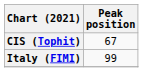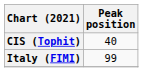 <table class="wikitable sortable plainrowheaders" style="text-align:center">
 <tr>
 <th scope="col">Chart (2021)</th>
 <th scope="col">Peak<br>position</th>
 </tr>
 <tr>
 <th scope="row">CIS (<a href='#'>Tophit</a>)</th>
-<td>67</td>
+<td>40</td>
 </tr>
 <tr>
 <th scope="row">Italy (<a href='#'>FIMI</a>)</th>
 <td>99</td>
 </tr>
 <tr>
 </tr>
 <tr>
 </tr>
 <tr>
 </tr>
 <tr>
 </tr>
 <tr>
 </tr>
 <tr>
 </tr>
 </table>
